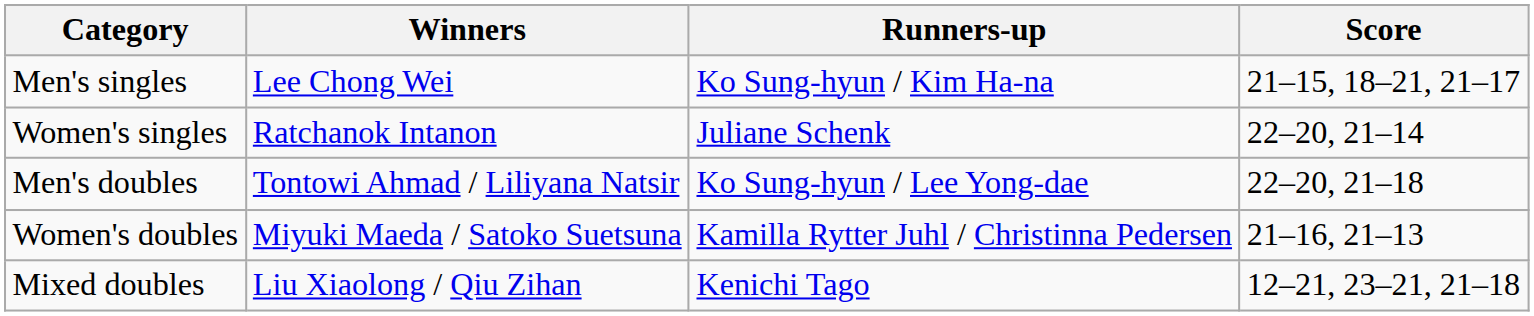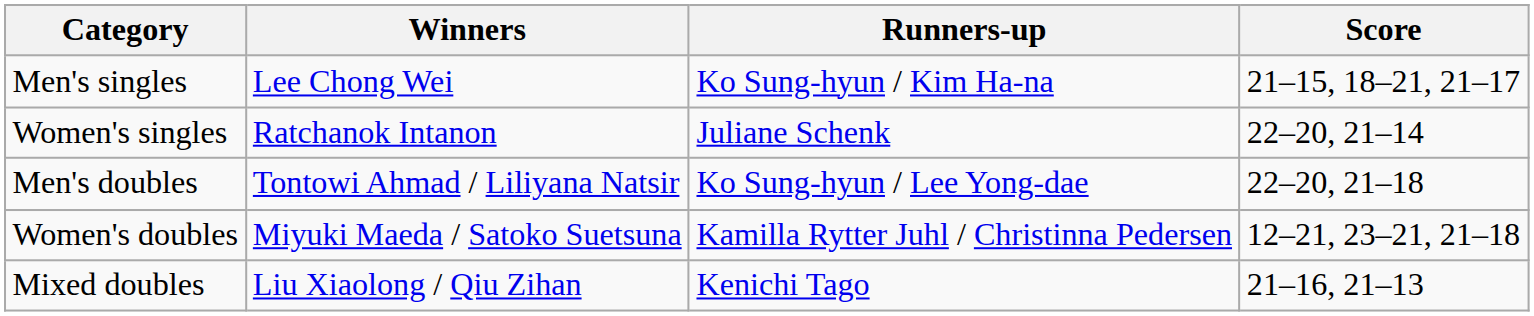 <table class=wikitable style="white-space:nowrap;">
 <tr>
 <th>Category</th>
 <th>Winners</th>
 <th>Runners-up</th>
 <th>Score</th>
 </tr>
 <tr>
 <td>Men's singles</td>
 <td> <a href='#'>Lee Chong Wei</a></td>
 <td> <a href='#'>Ko Sung-hyun</a> / <a href='#'>Kim Ha-na</a></td>
 <td>21–15, 18–21, 21–17</td>
 </tr>
 <tr>
 <td>Women's singles</td>
 <td> <a href='#'>Ratchanok Intanon</a></td>
 <td> <a href='#'>Juliane Schenk</a></td>
 <td>22–20, 21–14</td>
 </tr>
 <tr>
 <td>Men's doubles</td>
 <td> <a href='#'>Tontowi Ahmad</a> / <a href='#'>Liliyana Natsir</a></td>
 <td> <a href='#'>Ko Sung-hyun</a> / <a href='#'>Lee Yong-dae</a></td>
 <td>22–20, 21–18</td>
 </tr>
 <tr>
 <td>Women's doubles</td>
 <td> <a href='#'>Miyuki Maeda</a> / <a href='#'>Satoko Suetsuna</a></td>
 <td> <a href='#'>Kamilla Rytter Juhl</a> / <a href='#'>Christinna Pedersen</a></td>
-<td>21–16, 21–13</td>
+<td>12–21, 23–21, 21–18</td>
 </tr>
 <tr>
 <td>Mixed doubles</td>
 <td> <a href='#'>Liu Xiaolong</a> / <a href='#'>Qiu Zihan</a></td>
 <td> <a href='#'>Kenichi Tago</a></td>
-<td>12–21, 23–21, 21–18</td>
+<td>21–16, 21–13</td>
 </tr>
 </table>
